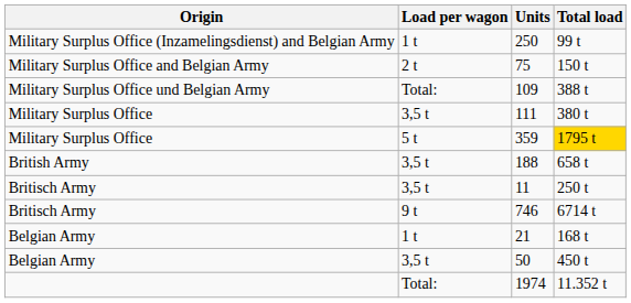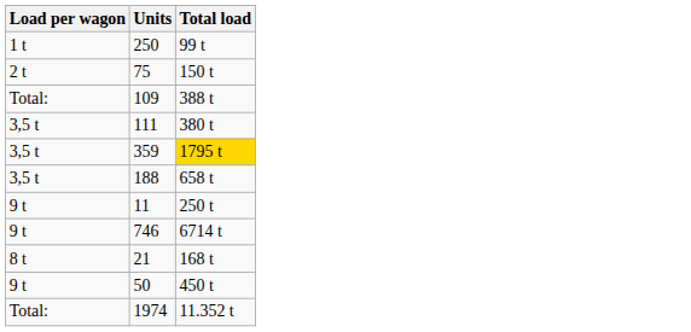 <table class="wikitable">
 <tr>
-<th>Origin</th>
 <th>Load per wagon</th>
 <th>Units</th>
 <th>Total load</th>
 </tr>
 <tr>
-<td>Military Surplus Office (Inzamelingsdienst) and Belgian Army</td>
 <td>1 t</td>
 <td>250</td>
 <td>99 t</td>
 </tr>
 <tr>
-<td>Military Surplus Office and Belgian Army</td>
 <td>2 t</td>
 <td>75</td>
 <td>150 t</td>
 </tr>
 <tr>
-<td>Military Surplus Office und Belgian Army</td>
 <td>Total:</td>
 <td>109</td>
 <td>388 t</td>
 </tr>
 <tr>
-<td>Military Surplus Office</td>
 <td>3,5 t</td>
 <td>111</td>
 <td>380 t</td>
 </tr>
 <tr>
-<td>Military Surplus Office</td>
-<td>5 t</td>
+<td>3,5 t</td>
 <td>359</td>
 <td style="background: gold;">1795 t</td>
 </tr>
 <tr>
-<td>British Army</td>
 <td>3,5 t</td>
 <td>188</td>
 <td>658 t</td>
 </tr>
 <tr>
-<td>Britisch Army</td>
-<td>3,5 t</td>
+<td>9 t</td>
 <td>11</td>
 <td>250 t</td>
 </tr>
 <tr>
-<td>Britisch Army</td>
 <td>9 t</td>
 <td>746</td>
 <td>6714 t</td>
 </tr>
 <tr>
-<td>Belgian Army</td>
-<td>1 t</td>
+<td>8 t</td>
 <td>21</td>
 <td>168 t</td>
 </tr>
 <tr>
-<td>Belgian Army</td>
-<td>3,5 t</td>
+<td>9 t</td>
 <td>50</td>
 <td>450 t</td>
 </tr>
 <tr>
-<td></td>
 <td>Total:</td>
 <td>1974</td>
 <td>11.352 t</td>
 </tr>
 </table>
